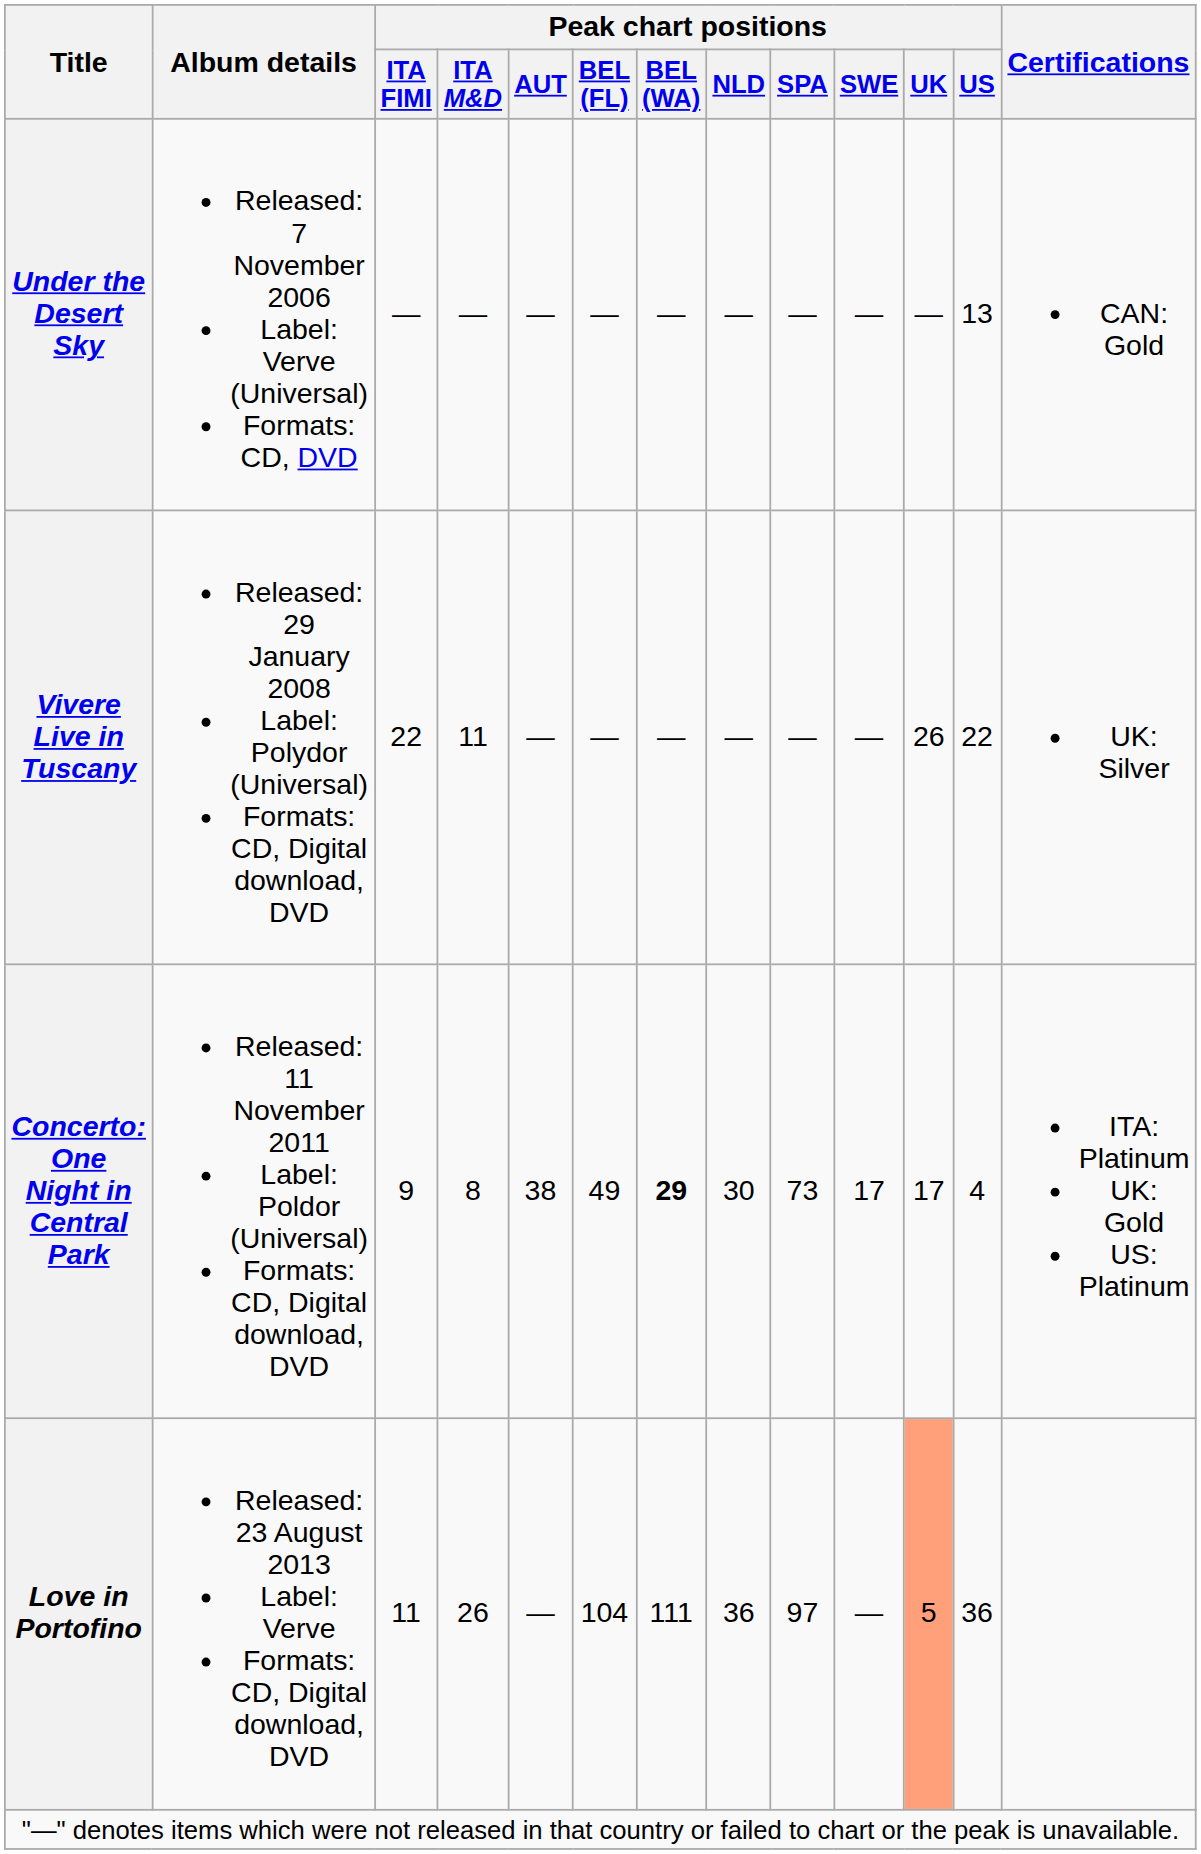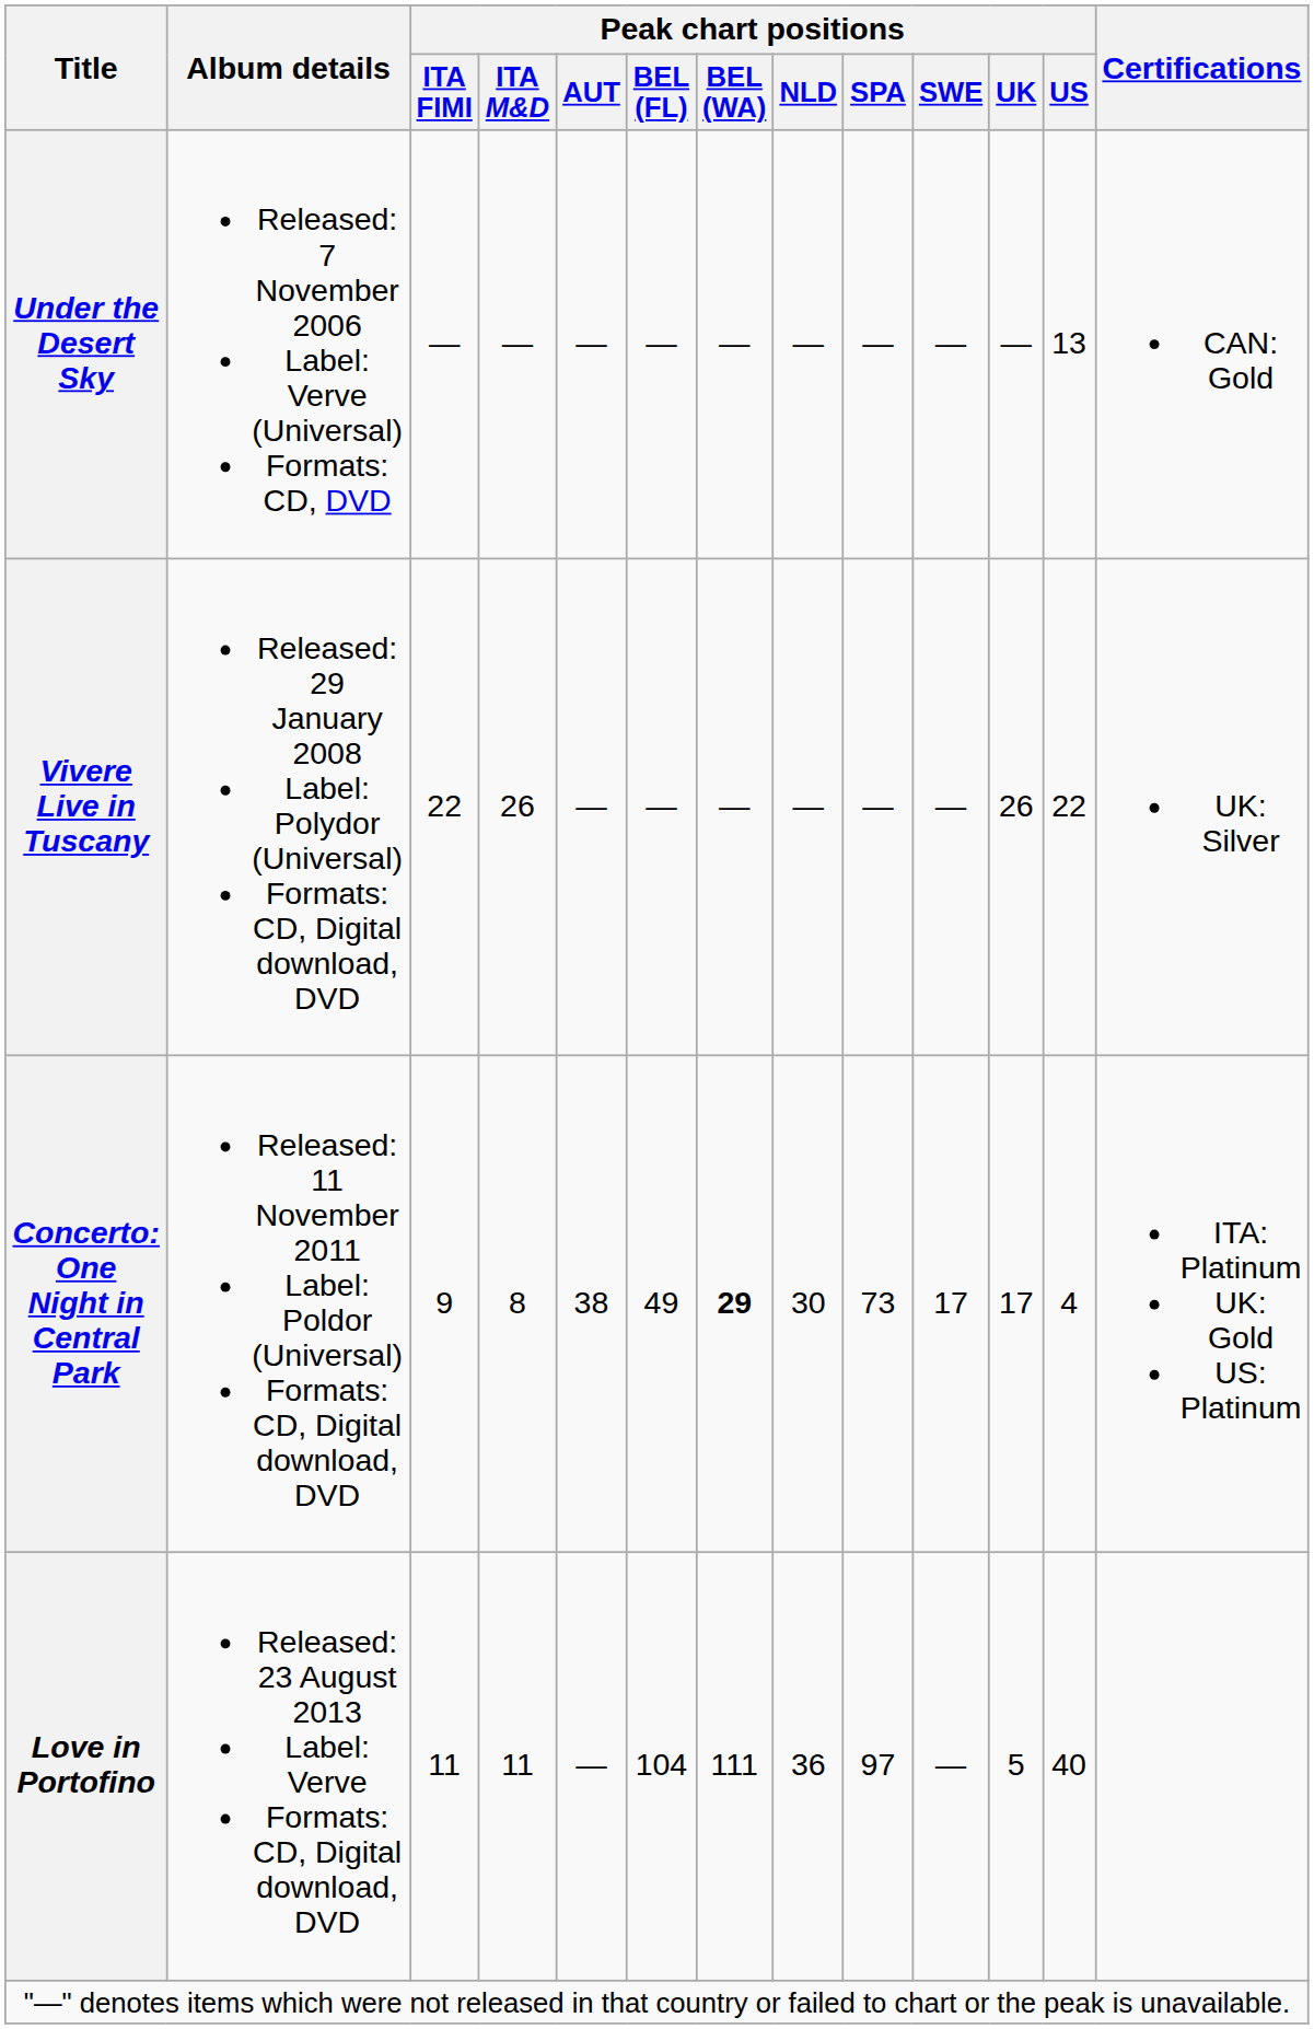 <table class="wikitable plainrowheaders" style="text-align:center;">
 <tr>
 <th scope="col" rowspan="2" style="width:12em;">Title</th>
 <th scope="col" rowspan="2" style="width:16em;">Album details</th>
 <th scope="col" colspan="10">Peak chart positions</th>
 <th scope="col" rowspan="2" style="width:12em;"><a href='#'>Certifications</a></th>
 </tr>
 <tr>
 <th scope="col" style="width:3em;font-size:90%;"><a href='#'>ITA<br>FIMI</a><br></th>
 <th scope="col" style="width:3em;font-size:90%;"><a href='#'>ITA<br><em>M&D</em></a><br></th>
 <th scope="col" style="width:3em;font-size:90%;"><a href='#'>AUT</a><br></th>
 <th scope="col" style="width:3em;font-size:90%;"><a href='#'>BEL<br>(FL)</a><br></th>
 <th scope="col" style="width:3em;font-size:90%;"><a href='#'>BEL<br>(WA)</a></th>
 <th scope="col" style="width:3em;font-size:90%;"><a href='#'>NLD</a><br></th>
 <th scope="col" style="width:3em;font-size:90%;"><a href='#'>SPA</a><br></th>
 <th scope="col" style="width:3em;font-size:90%;"><a href='#'>SWE</a><br></th>
 <th scope="col" style="width:3em;font-size:90%;"><a href='#'>UK</a><br></th>
 <th scope="col" style="width:3em;font-size:90%;"><a href='#'>US</a><br></th>
 </tr>
 <tr>
 <th scope="row"><em><a href='#'>Under the Desert Sky</a></em></th>
 <td><br><ul><li>Released: 7 November 2006</li><li>Label: Verve (Universal)</li><li>Formats: CD, <a href='#'>DVD</a></li></ul></td>
 <td>—</td>
 <td>—</td>
 <td>—</td>
 <td>—</td>
 <td>—</td>
 <td>—</td>
 <td>—</td>
 <td>—</td>
 <td>—</td>
 <td>13</td>
 <td><br><ul><li>CAN: Gold</li></ul></td>
 </tr>
 <tr>
 <th scope="row"><em><a href='#'>Vivere Live in Tuscany</a></em></th>
 <td><br><ul><li>Released: 29 January 2008</li><li>Label: Polydor (Universal)</li><li>Formats: CD, Digital download, DVD</li></ul></td>
 <td>22</td>
-<td>11</td>
+<td>26</td>
 <td>—</td>
 <td>—</td>
 <td>—</td>
 <td>—</td>
 <td>—</td>
 <td>—</td>
 <td>26</td>
 <td>22</td>
 <td><br><ul><li>UK: Silver</li></ul></td>
 </tr>
 <tr>
 <th scope="row"><em><a href='#'>Concerto: One Night in Central Park</a></em></th>
 <td><br><ul><li>Released: 11 November 2011</li><li>Label: Poldor (Universal)</li><li>Formats: CD, Digital download, DVD</li></ul></td>
 <td>9</td>
 <td>8</td>
 <td>38</td>
 <td>49</td>
 <td><strong>29</strong></td>
 <td>30</td>
 <td>73</td>
 <td>17</td>
 <td>17</td>
 <td>4</td>
 <td><br><ul><li>ITA: Platinum</li><li>UK: Gold</li><li>US: Platinum</li></ul></td>
 </tr>
 <tr>
 <th scope="row"><em>Love in Portofino</em></th>
 <td><br><ul><li>Released: 23 August 2013</li><li>Label: Verve</li><li>Formats: CD, Digital download, DVD</li></ul></td>
 <td>11</td>
-<td>26</td>
+<td>11</td>
 <td>—</td>
 <td>104</td>
 <td>111</td>
 <td>36</td>
 <td>97</td>
 <td>—</td>
-<td style="background: lightsalmon;">5</td>
-<td>36</td>
+<td>5</td>
+<td>40</td>
 <td></td>
 </tr>
 <tr>
 <td colspan="15" style="text-align:center; font-size:90%;">"—" denotes items which were not released in that country or failed to chart or the peak is unavailable.</td>
 </tr>
 </table>
